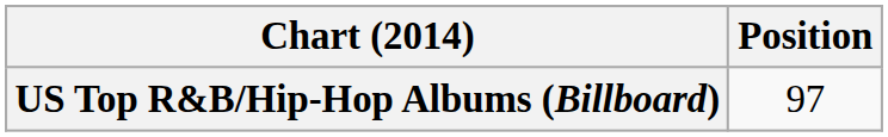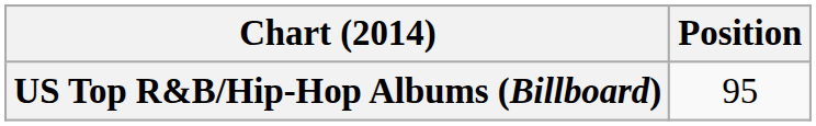 <table class="wikitable plainrowheaders" style="text-align:center">
 <tr>
 <th scope="col">Chart (2014)</th>
 <th scope="col">Position</th>
 </tr>
 <tr>
 <th scope="row">US Top R&B/Hip-Hop Albums (<em>Billboard</em>)</th>
-<td>97</td>
+<td>95</td>
 </tr>
 </table>
